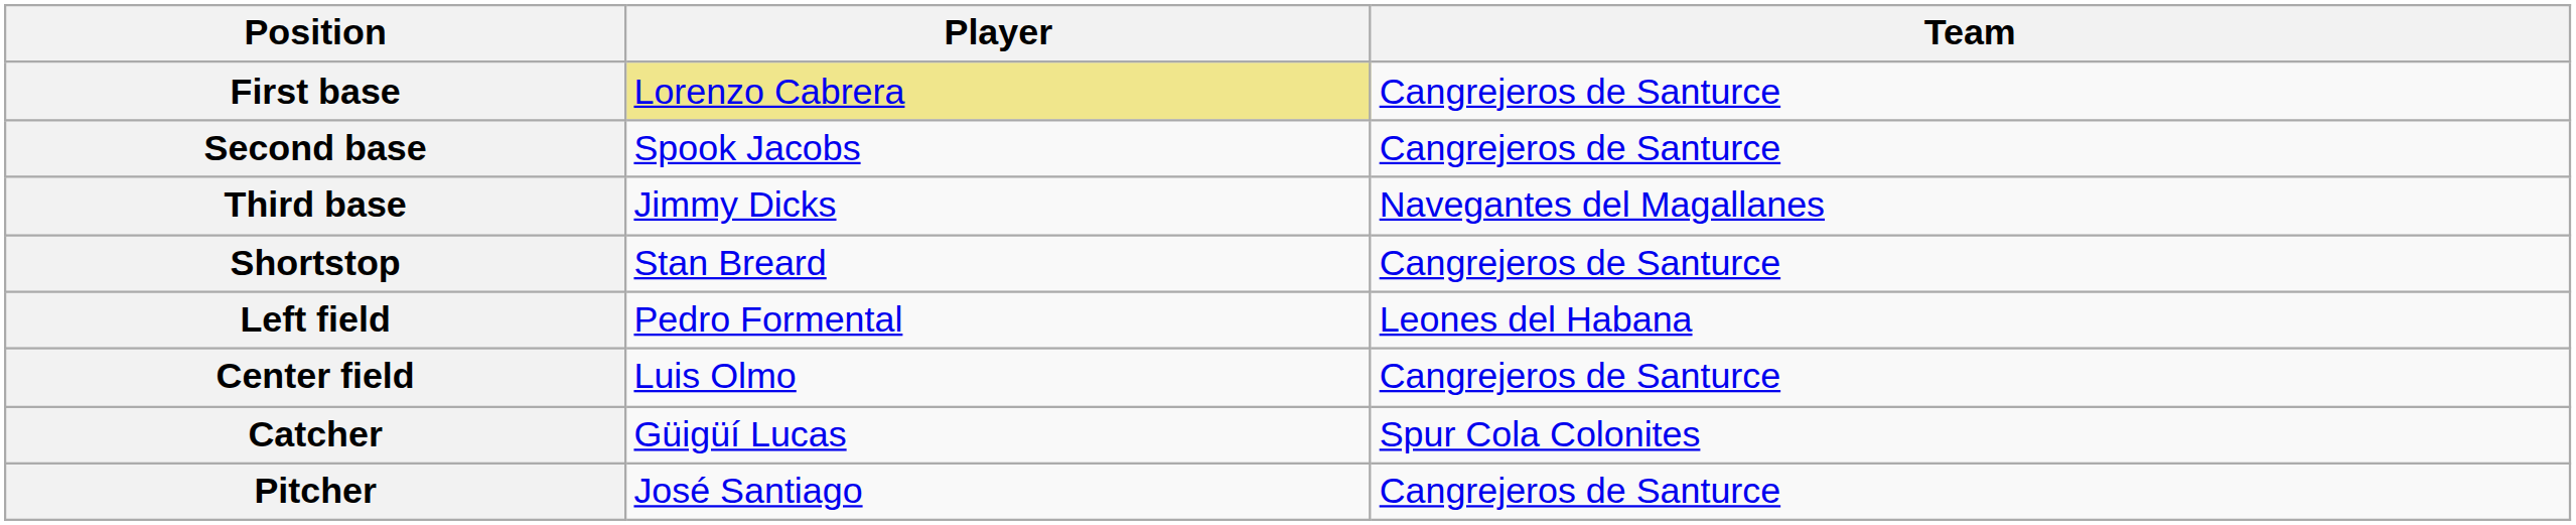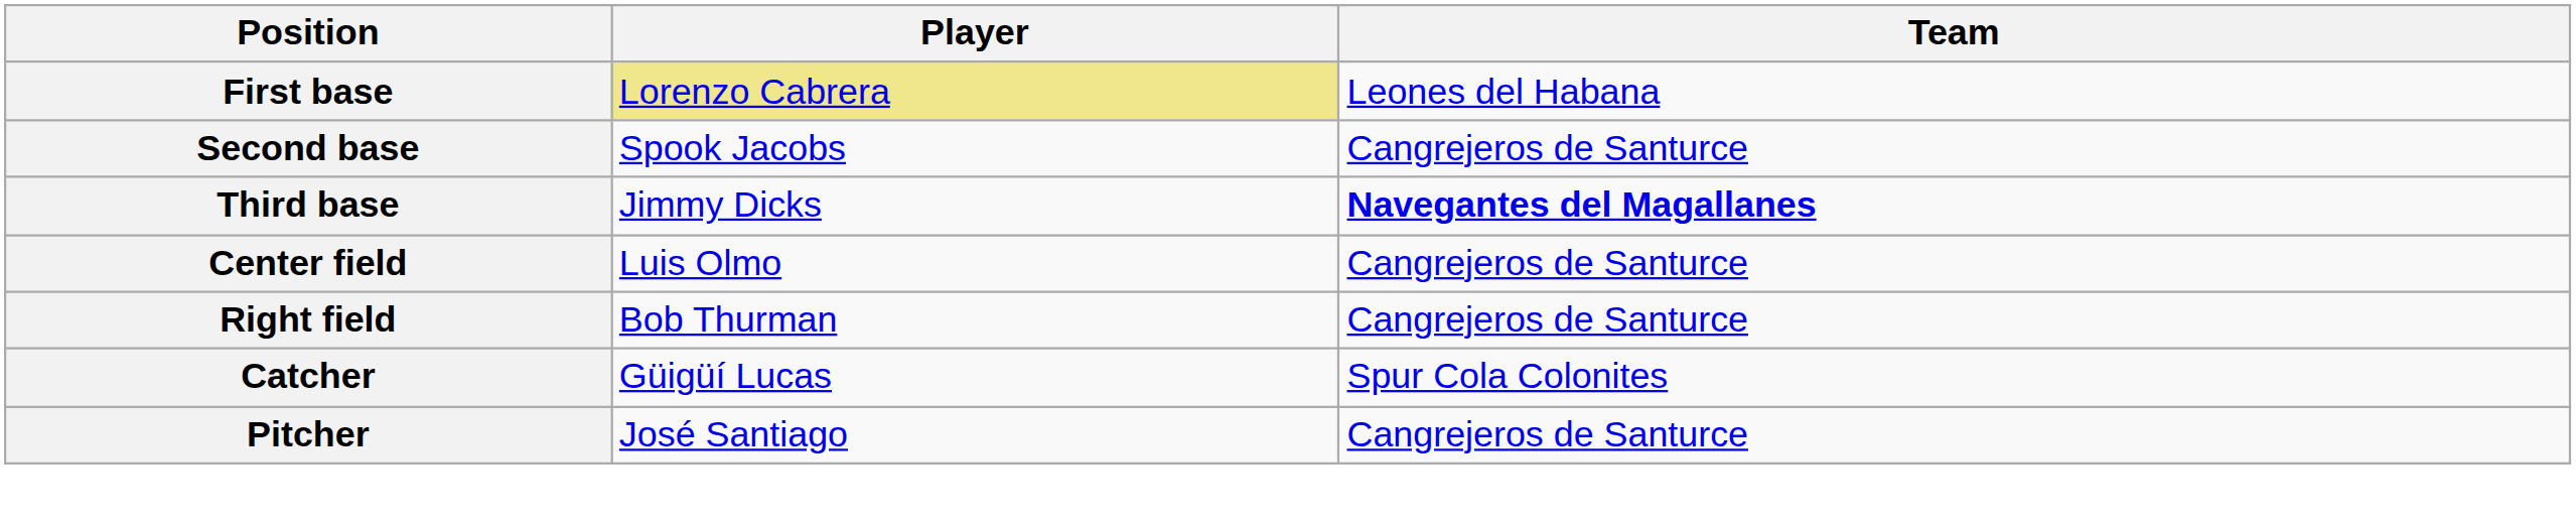 <table class="wikitable plainrowheaders" style="border-collapse:collapse; width:90%">
 <tr>
 <th>Position</th>
 <th>Player</th>
 <th>Team</th>
 </tr>
 <tr>
 <th scope="row"><strong>First base</strong></th>
 <td style="background: khaki;"> <a href='#'>Lorenzo Cabrera</a></td>
-<td> <a href='#'>Cangrejeros de Santurce</a></td>
+<td> <a href='#'>Leones del Habana</a></td>
 </tr>
 <tr>
 <th scope="row"><strong>Second base</strong></th>
 <td> <a href='#'>Spook Jacobs</a></td>
 <td> <a href='#'>Cangrejeros de Santurce</a></td>
 </tr>
 <tr>
 <th scope="row"><strong>Third base</strong></th>
 <td> <a href='#'>Jimmy Dicks</a></td>
-<td> <a href='#'>Navegantes del Magallanes</a></td>
-</tr>
-<tr>
-<th scope="row"><strong>Shortstop</strong></th>
-<td> <a href='#'>Stan Breard</a></td>
-<td> <a href='#'>Cangrejeros de Santurce</a></td>
-</tr>
-<tr>
-<th scope="row"><strong>Left field</strong></th>
-<td> <a href='#'>Pedro Formental</a></td>
-<td> <a href='#'>Leones del Habana</a></td>
+<td><strong> <a href='#'>Navegantes del Magallanes</a></strong></td>
 </tr>
 <tr>
 <th scope="row"><strong>Center field</strong></th>
 <td> <a href='#'>Luis Olmo</a></td>
+<td> <a href='#'>Cangrejeros de Santurce</a></td>
+</tr>
+<tr>
+<th scope="row"><strong>Right field</strong></th>
+<td> <a href='#'>Bob Thurman</a></td>
 <td> <a href='#'>Cangrejeros de Santurce</a></td>
 </tr>
 <tr>
 <th scope="row"><strong>Catcher</strong></th>
 <td> <a href='#'>Güigüí Lucas</a></td>
 <td> <a href='#'>Spur Cola Colonites</a></td>
 </tr>
 <tr>
 <th scope="row"><strong>Pitcher</strong></th>
 <td> <a href='#'>José Santiago</a></td>
 <td> <a href='#'>Cangrejeros de Santurce</a></td>
 </tr>
 </table>
